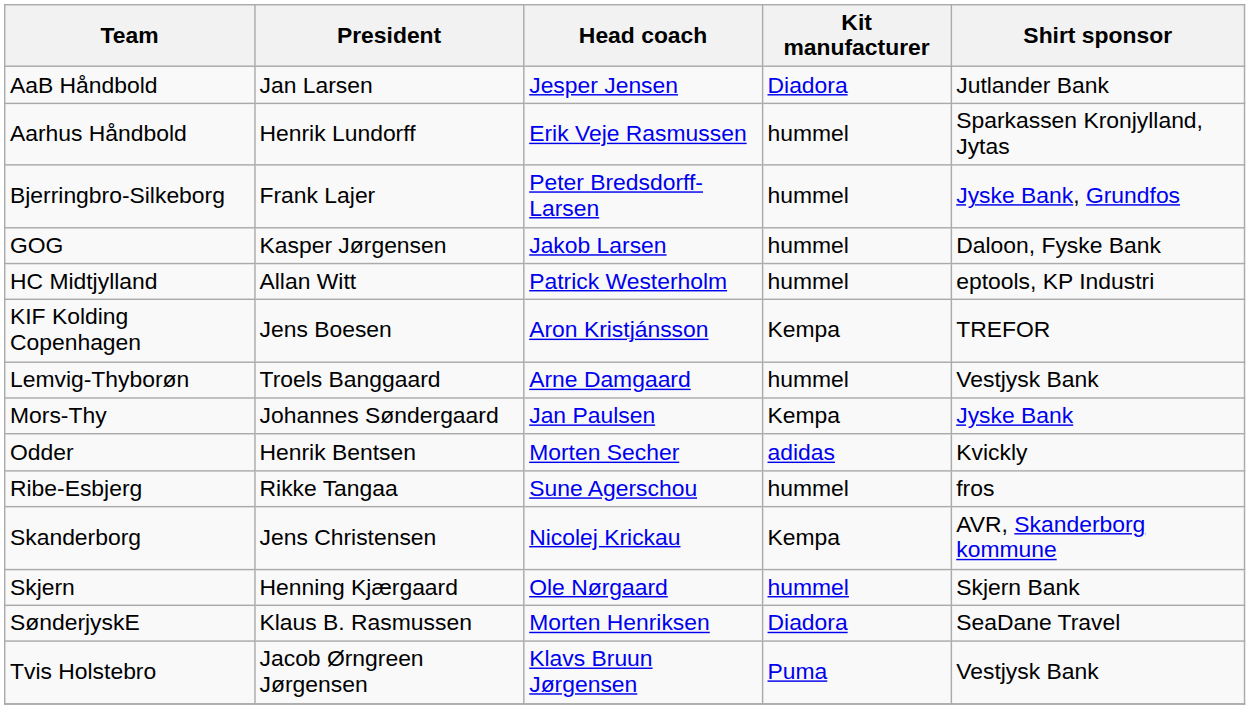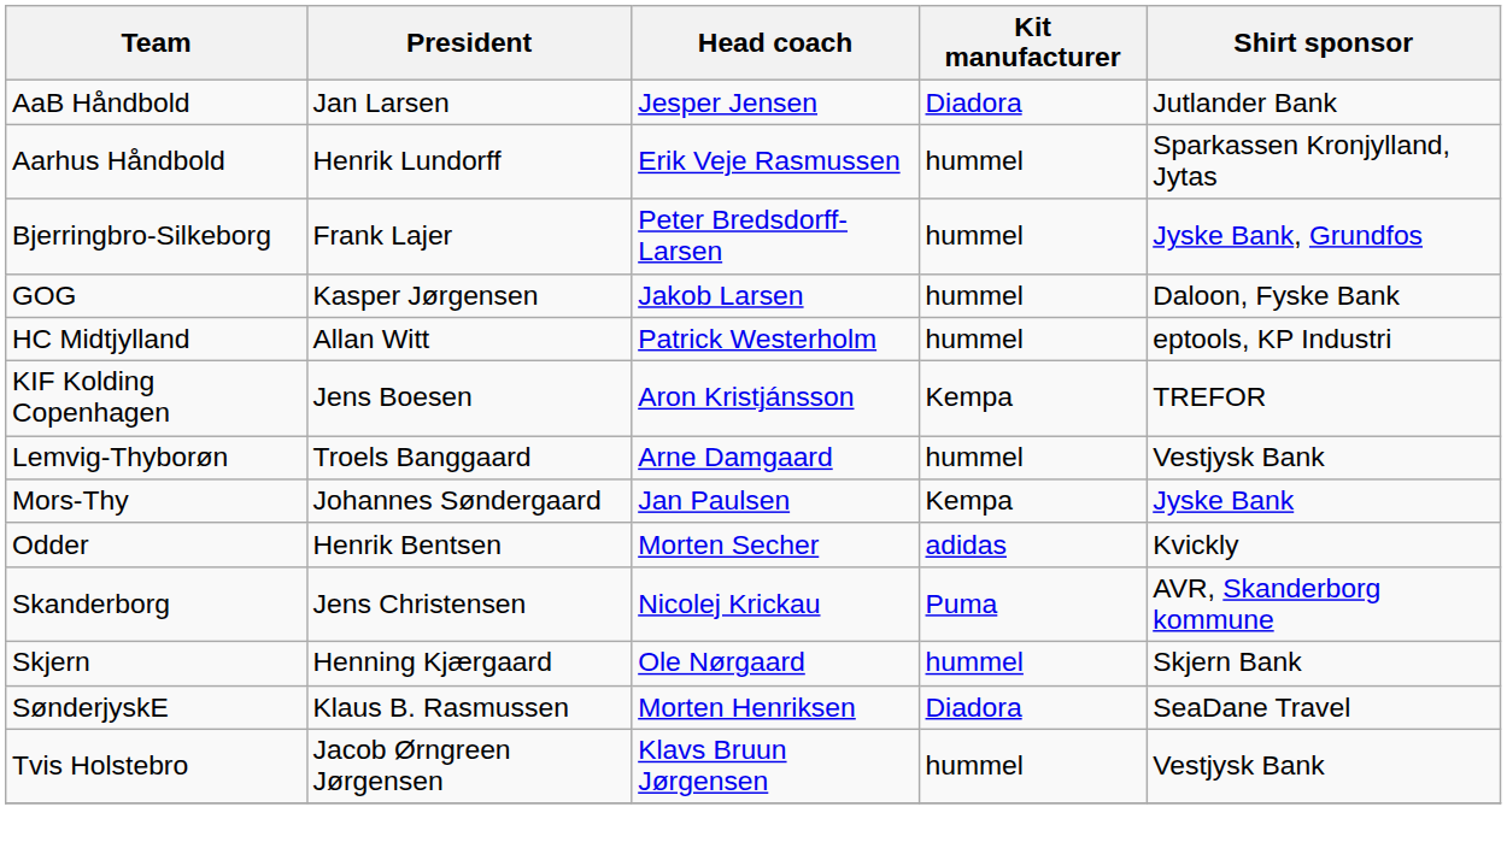 <table class="wikitable sortable" style="text-align: left;">
 <tr>
 <th>Team</th>
 <th>President</th>
 <th>Head coach</th>
 <th>Kit manufacturer</th>
 <th>Shirt sponsor</th>
 </tr>
 <tr>
 <td>AaB Håndbold</td>
 <td>Jan Larsen</td>
 <td> <a href='#'>Jesper Jensen</a></td>
 <td><a href='#'>Diadora</a></td>
 <td>Jutlander Bank</td>
 </tr>
 <tr>
 <td>Aarhus Håndbold</td>
 <td>Henrik Lundorff</td>
 <td> <a href='#'>Erik Veje Rasmussen</a></td>
 <td>hummel</td>
 <td>Sparkassen Kronjylland, Jytas</td>
 </tr>
 <tr>
 <td>Bjerringbro-Silkeborg</td>
 <td>Frank Lajer</td>
 <td> <a href='#'>Peter Bredsdorff-Larsen</a></td>
 <td>hummel</td>
 <td><a href='#'>Jyske Bank</a>, <a href='#'>Grundfos</a></td>
 </tr>
 <tr>
 <td>GOG</td>
 <td>Kasper Jørgensen</td>
 <td> <a href='#'>Jakob Larsen</a></td>
 <td>hummel</td>
 <td>Daloon, Fyske Bank</td>
 </tr>
 <tr>
 <td>HC Midtjylland</td>
 <td>Allan Witt</td>
 <td> <a href='#'>Patrick Westerholm</a></td>
 <td>hummel</td>
 <td>eptools, KP Industri</td>
 </tr>
 <tr>
 <td>KIF Kolding Copenhagen</td>
 <td>Jens Boesen</td>
 <td> <a href='#'>Aron Kristjánsson</a></td>
 <td>Kempa</td>
 <td>TREFOR</td>
 </tr>
 <tr>
 <td>Lemvig-Thyborøn</td>
 <td>Troels Banggaard</td>
 <td> <a href='#'>Arne Damgaard</a></td>
 <td>hummel</td>
 <td>Vestjysk Bank</td>
 </tr>
 <tr>
 <td>Mors-Thy</td>
 <td>Johannes Søndergaard</td>
 <td> <a href='#'>Jan Paulsen</a></td>
 <td>Kempa</td>
 <td><a href='#'>Jyske Bank</a></td>
 </tr>
 <tr>
 <td>Odder</td>
 <td>Henrik Bentsen</td>
 <td> <a href='#'>Morten Secher</a></td>
 <td><a href='#'>adidas</a></td>
 <td>Kvickly</td>
 </tr>
 <tr>
-<td>Ribe-Esbjerg</td>
-<td>Rikke Tangaa</td>
-<td> <a href='#'>Sune Agerschou</a></td>
-<td>hummel</td>
-<td>fros</td>
-</tr>
-<tr>
 <td>Skanderborg</td>
 <td>Jens Christensen</td>
 <td> <a href='#'>Nicolej Krickau</a></td>
-<td>Kempa</td>
+<td><a href='#'>Puma</a></td>
 <td>AVR, <a href='#'>Skanderborg kommune</a></td>
 </tr>
 <tr>
 <td>Skjern</td>
 <td>Henning Kjærgaard</td>
 <td> <a href='#'>Ole Nørgaard</a></td>
 <td><a href='#'>hummel</a></td>
 <td>Skjern Bank</td>
 </tr>
 <tr>
 <td>SønderjyskE</td>
 <td>Klaus B. Rasmussen</td>
 <td> <a href='#'>Morten Henriksen</a></td>
 <td><a href='#'>Diadora</a></td>
 <td>SeaDane Travel</td>
 </tr>
 <tr>
 <td>Tvis Holstebro</td>
 <td>Jacob Ørngreen Jørgensen</td>
 <td> <a href='#'>Klavs Bruun Jørgensen</a></td>
-<td><a href='#'>Puma</a></td>
+<td>hummel</td>
 <td>Vestjysk Bank</td>
 </tr>
 <tr>
 </tr>
 </table>
